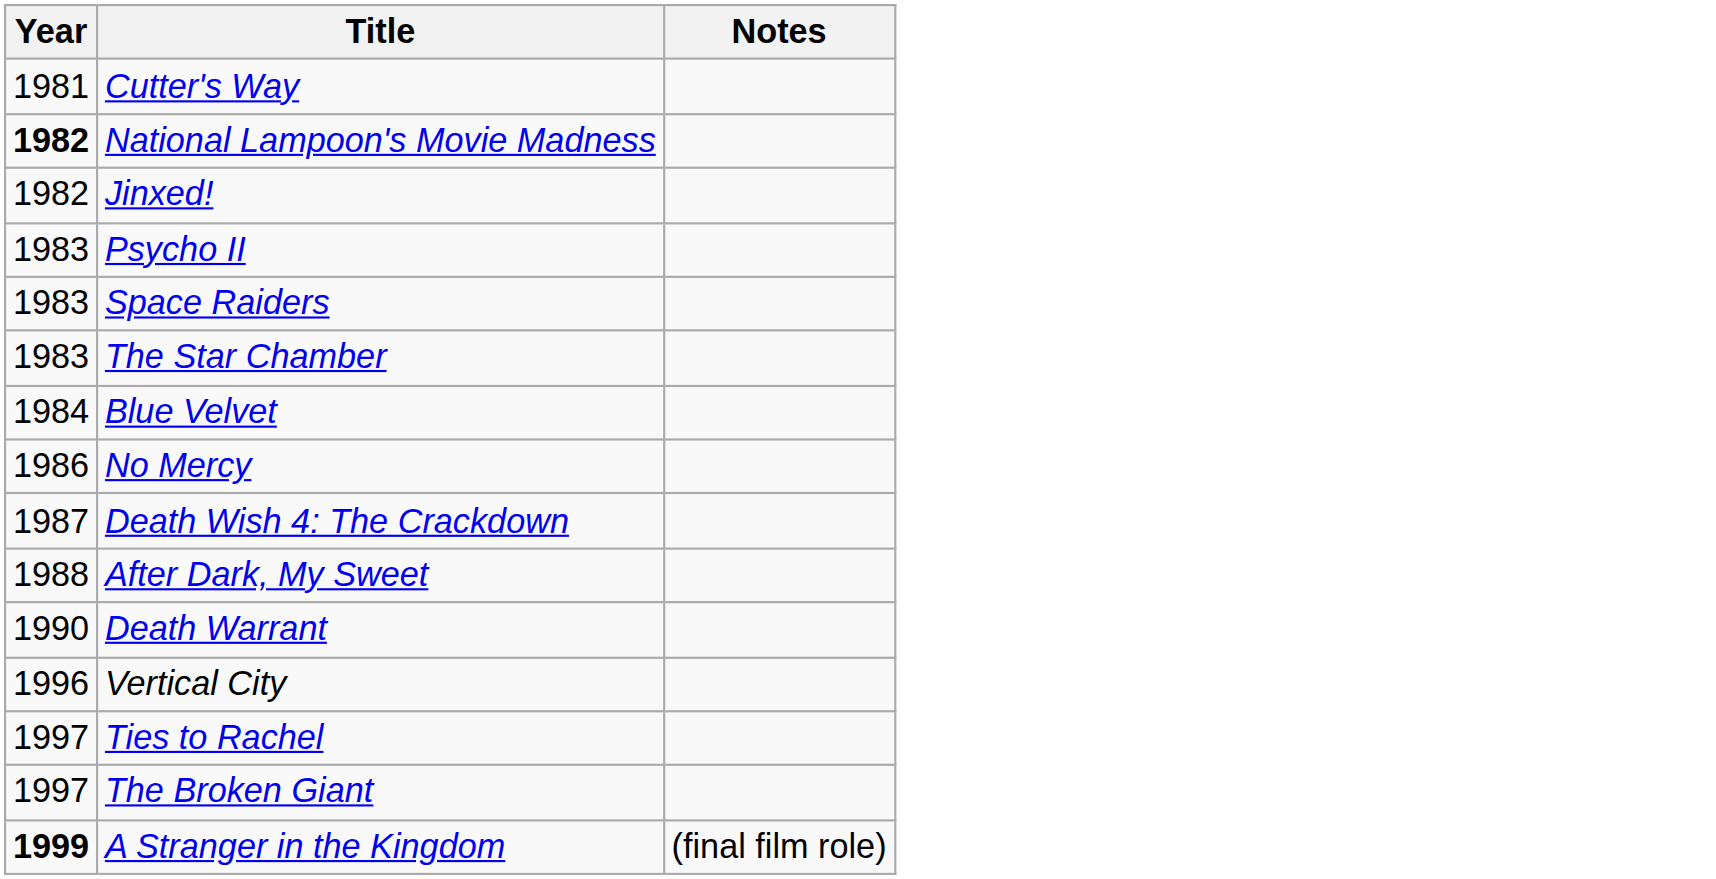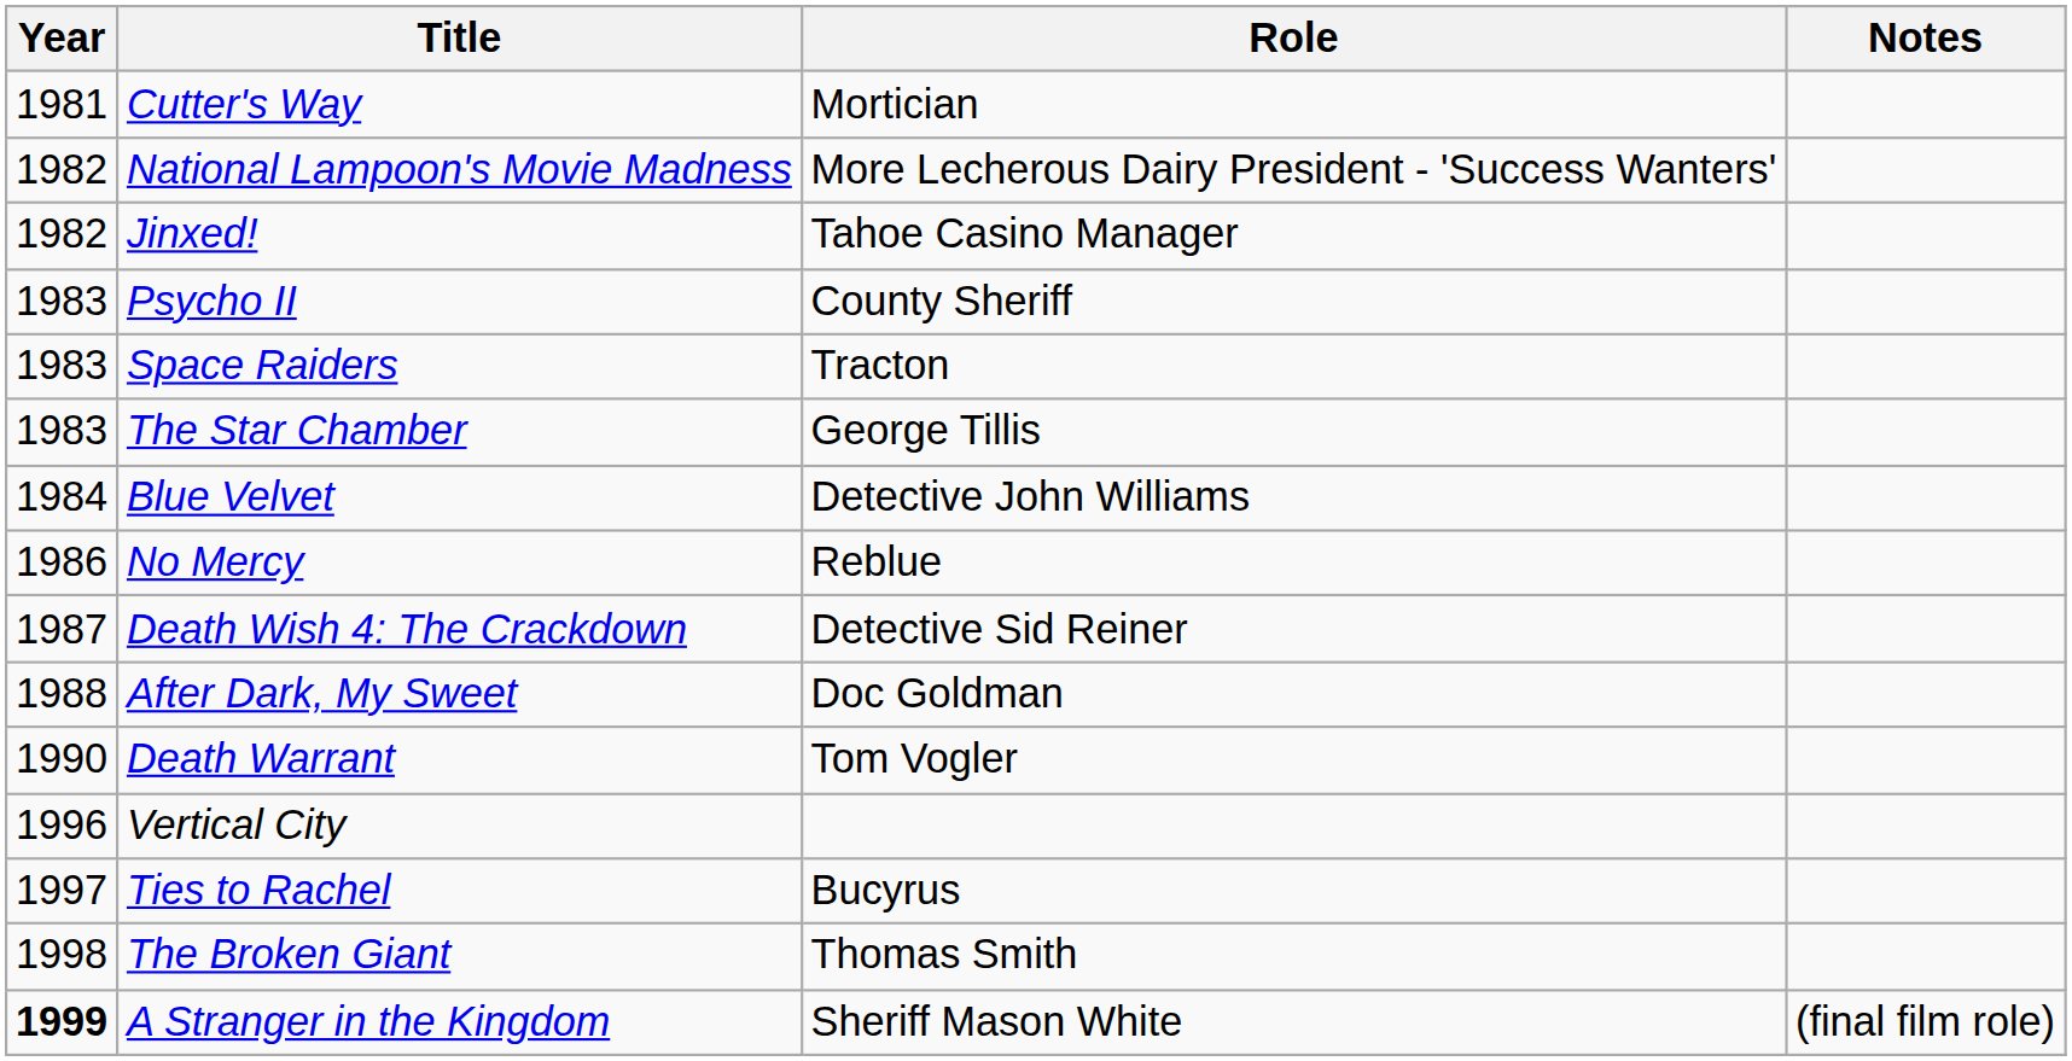 <table class="wikitable">
 <tr>
 <th>Year</th>
 <th>Title</th>
+<th>Role</th>
 <th>Notes</th>
 </tr>
 <tr>
 <td>1981</td>
 <td><em><a href='#'>Cutter's Way</a></em></td>
+<td>Mortician</td>
 <td></td>
 </tr>
 <tr>
-<td><strong>1982</strong></td>
+<td>1982</td>
 <td><em><a href='#'>National Lampoon's Movie Madness</a></em></td>
+<td>More Lecherous Dairy President - 'Success Wanters'</td>
 <td></td>
 </tr>
 <tr>
 <td>1982</td>
 <td><em><a href='#'>Jinxed!</a></em></td>
+<td>Tahoe Casino Manager</td>
 <td></td>
 </tr>
 <tr>
 <td>1983</td>
 <td><em><a href='#'>Psycho II</a></em></td>
+<td>County Sheriff</td>
 <td></td>
 </tr>
 <tr>
 <td>1983</td>
 <td><em><a href='#'>Space Raiders</a></em></td>
+<td>Tracton</td>
 <td></td>
 </tr>
 <tr>
 <td>1983</td>
 <td><em><a href='#'>The Star Chamber</a></em></td>
+<td>George Tillis</td>
 <td></td>
 </tr>
 <tr>
 <td>1984</td>
 <td><em><a href='#'>Blue Velvet</a></em></td>
+<td>Detective John Williams</td>
 <td></td>
 </tr>
 <tr>
 <td>1986</td>
 <td><em><a href='#'>No Mercy</a></em></td>
+<td>Reblue</td>
 <td></td>
 </tr>
 <tr>
 <td>1987</td>
 <td><em><a href='#'>Death Wish 4: The Crackdown</a></em></td>
+<td>Detective Sid Reiner</td>
 <td></td>
 </tr>
 <tr>
 <td>1988</td>
 <td><em><a href='#'>After Dark, My Sweet</a></em></td>
+<td>Doc Goldman</td>
 <td></td>
 </tr>
 <tr>
 <td>1990</td>
 <td><em><a href='#'>Death Warrant</a></em></td>
+<td>Tom Vogler</td>
 <td></td>
 </tr>
 <tr>
 <td>1996</td>
 <td><em>Vertical City</em></td>
 <td></td>
+<td></td>
 </tr>
 <tr>
 <td>1997</td>
 <td><em><a href='#'>Ties to Rachel</a></em></td>
+<td>Bucyrus</td>
 <td></td>
 </tr>
 <tr>
-<td>1997</td>
+<td>1998</td>
 <td><em><a href='#'>The Broken Giant</a></em></td>
+<td>Thomas Smith</td>
 <td></td>
 </tr>
 <tr>
 <td><strong>1999</strong></td>
 <td><em><a href='#'>A Stranger in the Kingdom</a></em></td>
+<td>Sheriff Mason White</td>
 <td>(final film role)</td>
 </tr>
 </table>
